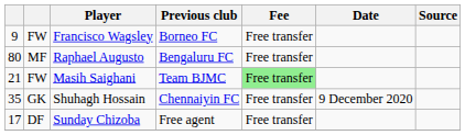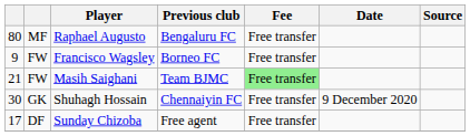 <table class="wikitable plainrowheaders sortable">
 <tr>
 <th></th>
 <th></th>
 <th>Player</th>
 <th>Previous club</th>
 <th>Fee</th>
 <th>Date</th>
 <th>Source</th>
 </tr>
 <tr>
-<td align=center>9</td>
-<td align=center>FW</td>
-<td> <a href='#'>Francisco Wagsley</a></td>
-<td> <a href='#'>Borneo FC</a></td>
+<td align=center>80</td>
+<td align=center>MF</td>
+<td> <a href='#'>Raphael Augusto</a></td>
+<td> <a href='#'>Bengaluru FC</a></td>
 <td>Free transfer</td>
 <td></td>
 <td></td>
 </tr>
 <tr>
-<td align=center>80</td>
-<td align=center>MF</td>
-<td> <a href='#'>Raphael Augusto</a></td>
-<td> <a href='#'>Bengaluru FC</a></td>
+<td align=center>9</td>
+<td align=center>FW</td>
+<td> <a href='#'>Francisco Wagsley</a></td>
+<td> <a href='#'>Borneo FC</a></td>
 <td>Free transfer</td>
 <td></td>
 <td></td>
 </tr>
 <tr>
 <td>21</td>
 <td>FW</td>
 <td> <a href='#'>Masih Saighani</a></td>
 <td> <a href='#'>Team BJMC</a></td>
 <td style="background: lightgreen;">Free transfer</td>
 <td></td>
 <td></td>
 </tr>
 <tr>
-<td>35</td>
+<td>30</td>
 <td>GK</td>
 <td> Shuhagh Hossain</td>
 <td> <a href='#'>Chennaiyin FC</a></td>
 <td>Free transfer</td>
 <td>9 December 2020</td>
 <td></td>
 </tr>
 <tr>
 <td>17</td>
 <td>DF</td>
 <td> <a href='#'>Sunday Chizoba</a></td>
 <td>Free agent</td>
 <td>Free transfer</td>
 <td></td>
 <td></td>
 </tr>
 <tr>
 </tr>
 </table>
